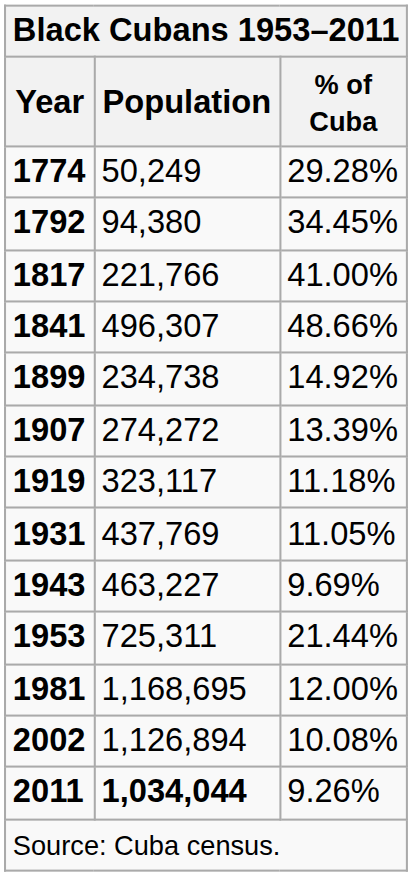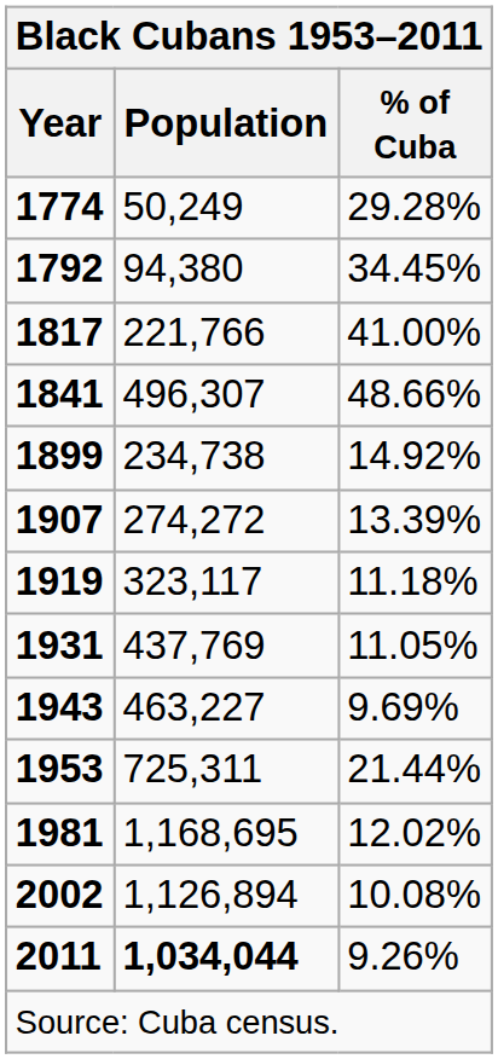 <table class="wikitable" style="float: right;">
 <tr>
 <th colspan="8">Black Cubans 1953–2011</th>
 </tr>
 <tr>
 <th>Year</th>
 <th>Population</th>
 <th><small>% of<br>Cuba</small></th>
 </tr>
 <tr>
 <td><strong>1774</strong></td>
 <td>50,249</td>
 <td> 29.28%</td>
 </tr>
 <tr>
 <td><strong>1792</strong></td>
 <td>94,380</td>
 <td> 34.45%</td>
 </tr>
 <tr>
 <td><strong>1817</strong></td>
 <td>221,766</td>
 <td> 41.00%</td>
 </tr>
 <tr>
 <td><strong>1841</strong></td>
 <td>496,307</td>
 <td> 48.66%</td>
 </tr>
 <tr>
 <td><strong>1899</strong></td>
 <td>234,738</td>
 <td> 14.92%</td>
 </tr>
 <tr>
 <td><strong>1907</strong></td>
 <td>274,272</td>
 <td> 13.39%</td>
 </tr>
 <tr>
 <td><strong>1919</strong></td>
 <td>323,117</td>
 <td> 11.18%</td>
 </tr>
 <tr>
 <td><strong>1931</strong></td>
 <td>437,769</td>
 <td> 11.05%</td>
 </tr>
 <tr>
 <td><strong>1943</strong></td>
 <td>463,227</td>
 <td> 9.69%</td>
 </tr>
 <tr>
 <td><strong>1953</strong></td>
 <td>725,311</td>
 <td> 21.44%</td>
 </tr>
 <tr>
 <td><strong>1981</strong></td>
 <td>1,168,695</td>
-<td> 12.00%</td>
+<td> 12.02%</td>
 </tr>
 <tr>
 <td><strong>2002</strong></td>
 <td>1,126,894</td>
 <td> 10.08%</td>
 </tr>
 <tr>
 <td><strong>2011</strong></td>
 <td><strong>1,034,044</strong></td>
 <td> 9.26%</td>
 </tr>
 <tr>
 <td colspan="8" style="text-align:left;"><small>Source: Cuba census.</small></td>
 </tr>
 </table>
